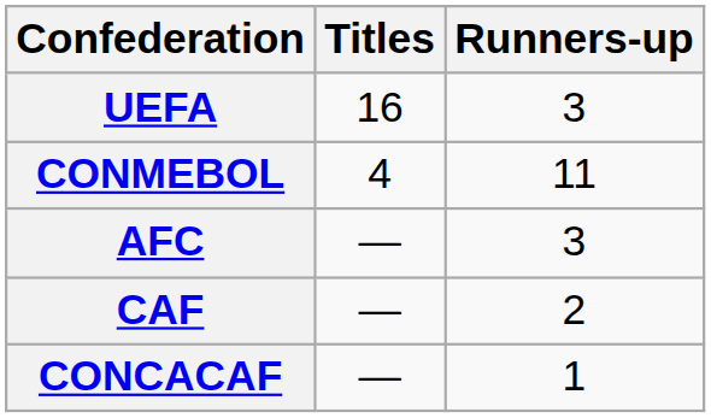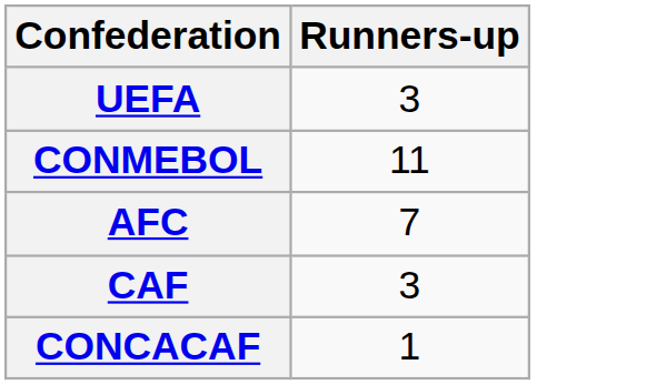 <table class="wikitable plainrowheaders sortable" style="text-align:center">
 <tr>
 <th scope=col>Confederation</th>
-<th scope=col data-sort-type="number">Titles</th>
 <th scope=col data-sort-type="number">Runners-up</th>
 </tr>
 <tr>
 <th scope=row align=left><a href='#'>UEFA</a></th>
-<td>16</td>
 <td>3</td>
 </tr>
 <tr>
 <th scope=row align=left><a href='#'>CONMEBOL</a></th>
-<td>4</td>
 <td>11</td>
 </tr>
 <tr>
 <th scope=row align=left><a href='#'>AFC</a></th>
-<td>—</td>
+<td>7</td>
+</tr>
+<tr>
+<th scope=row align=left><a href='#'>CAF</a></th>
 <td>3</td>
 </tr>
 <tr>
-<th scope=row align=left><a href='#'>CAF</a></th>
-<td>—</td>
-<td>2</td>
-</tr>
-<tr>
 <th scope=row align=left><a href='#'>CONCACAF</a></th>
-<td>—</td>
 <td>1</td>
 </tr>
 </table>
